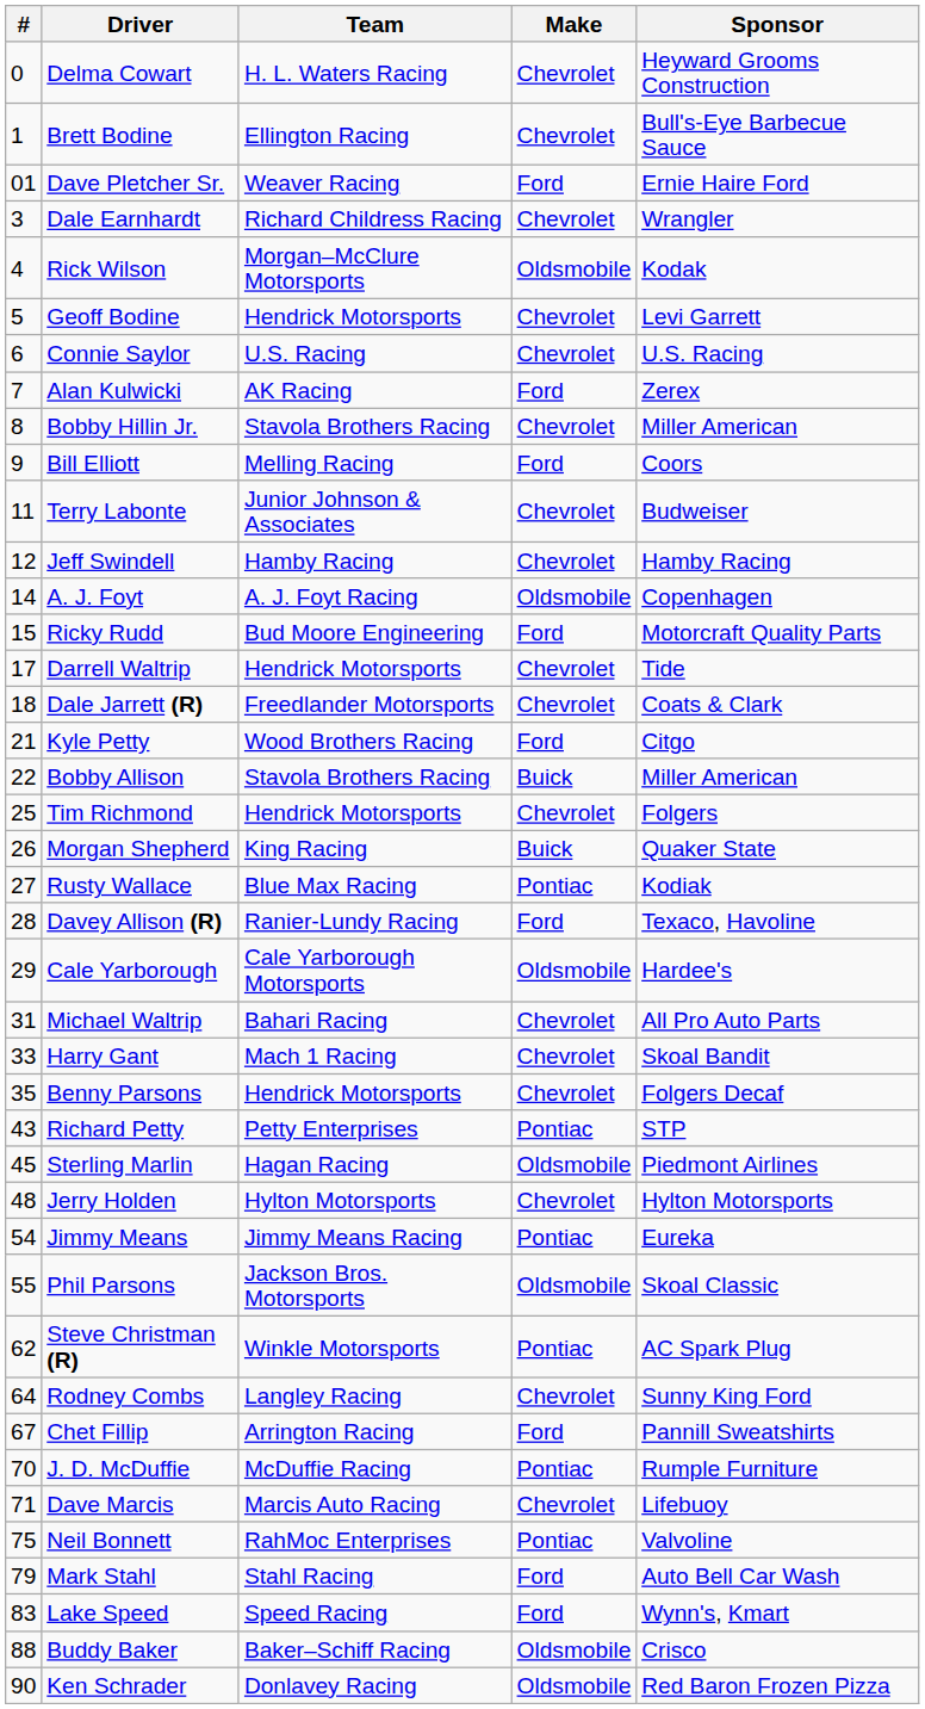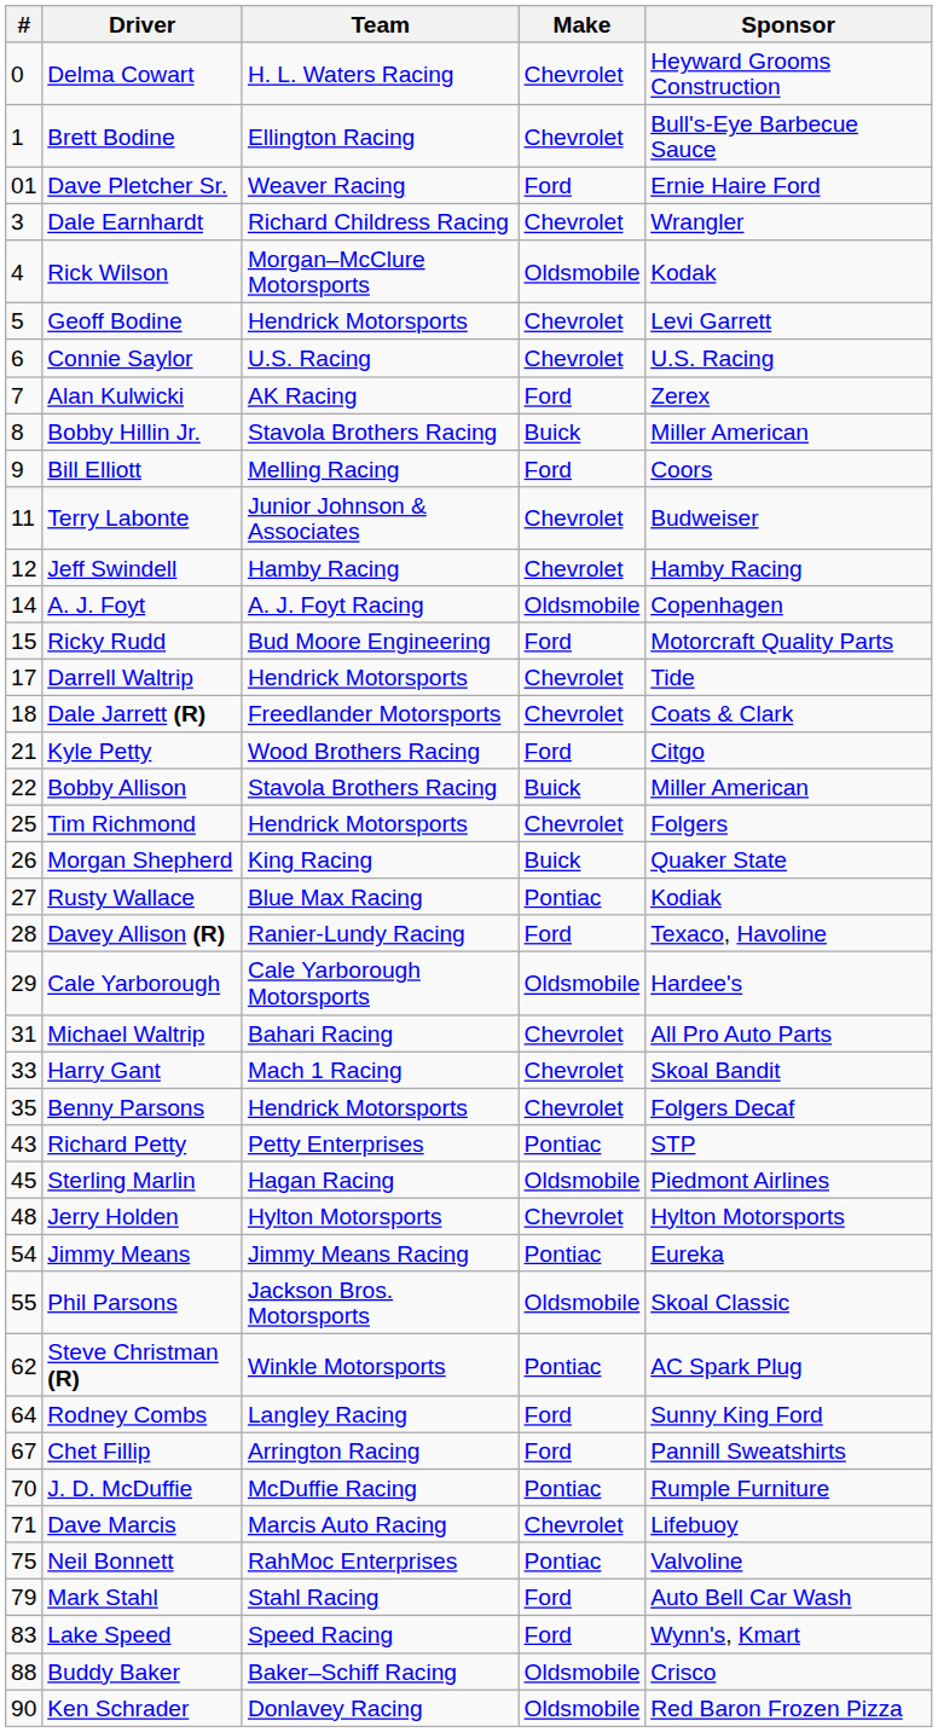 <table class="wikitable" style="font-size:95%">
 <tr>
 <th>#</th>
 <th>Driver</th>
 <th>Team</th>
 <th>Make</th>
 <th>Sponsor</th>
 </tr>
 <tr>
 <td>0</td>
 <td><a href='#'>Delma Cowart</a></td>
 <td><a href='#'>H. L. Waters Racing</a></td>
 <td><a href='#'>Chevrolet</a></td>
 <td><a href='#'>Heyward Grooms Construction</a></td>
 </tr>
 <tr>
 <td>1</td>
 <td><a href='#'>Brett Bodine</a></td>
 <td><a href='#'>Ellington Racing</a></td>
 <td><a href='#'>Chevrolet</a></td>
 <td><a href='#'>Bull's-Eye Barbecue Sauce</a></td>
 </tr>
 <tr>
 <td>01</td>
 <td><a href='#'>Dave Pletcher Sr.</a></td>
 <td><a href='#'>Weaver Racing</a></td>
 <td><a href='#'>Ford</a></td>
 <td><a href='#'>Ernie Haire Ford</a></td>
 </tr>
 <tr>
 <td>3</td>
 <td><a href='#'>Dale Earnhardt</a></td>
 <td><a href='#'>Richard Childress Racing</a></td>
 <td><a href='#'>Chevrolet</a></td>
 <td><a href='#'>Wrangler</a></td>
 </tr>
 <tr>
 <td>4</td>
 <td><a href='#'>Rick Wilson</a></td>
 <td><a href='#'>Morgan–McClure Motorsports</a></td>
 <td><a href='#'>Oldsmobile</a></td>
 <td><a href='#'>Kodak</a></td>
 </tr>
 <tr>
 <td>5</td>
 <td><a href='#'>Geoff Bodine</a></td>
 <td><a href='#'>Hendrick Motorsports</a></td>
 <td><a href='#'>Chevrolet</a></td>
 <td><a href='#'>Levi Garrett</a></td>
 </tr>
 <tr>
 <td>6</td>
 <td><a href='#'>Connie Saylor</a></td>
 <td><a href='#'>U.S. Racing</a></td>
 <td><a href='#'>Chevrolet</a></td>
 <td><a href='#'>U.S. Racing</a></td>
 </tr>
 <tr>
 <td>7</td>
 <td><a href='#'>Alan Kulwicki</a></td>
 <td><a href='#'>AK Racing</a></td>
 <td><a href='#'>Ford</a></td>
 <td><a href='#'>Zerex</a></td>
 </tr>
 <tr>
 <td>8</td>
 <td><a href='#'>Bobby Hillin Jr.</a></td>
 <td><a href='#'>Stavola Brothers Racing</a></td>
-<td><a href='#'>Chevrolet</a></td>
+<td><a href='#'>Buick</a></td>
 <td><a href='#'>Miller American</a></td>
 </tr>
 <tr>
 <td>9</td>
 <td><a href='#'>Bill Elliott</a></td>
 <td><a href='#'>Melling Racing</a></td>
 <td><a href='#'>Ford</a></td>
 <td><a href='#'>Coors</a></td>
 </tr>
 <tr>
 <td>11</td>
 <td><a href='#'>Terry Labonte</a></td>
 <td><a href='#'>Junior Johnson & Associates</a></td>
 <td><a href='#'>Chevrolet</a></td>
 <td><a href='#'>Budweiser</a></td>
 </tr>
 <tr>
 <td>12</td>
 <td><a href='#'>Jeff Swindell</a></td>
 <td><a href='#'>Hamby Racing</a></td>
 <td><a href='#'>Chevrolet</a></td>
 <td><a href='#'>Hamby Racing</a></td>
 </tr>
 <tr>
 <td>14</td>
 <td><a href='#'>A. J. Foyt</a></td>
 <td><a href='#'>A. J. Foyt Racing</a></td>
 <td><a href='#'>Oldsmobile</a></td>
 <td><a href='#'>Copenhagen</a></td>
 </tr>
 <tr>
 <td>15</td>
 <td><a href='#'>Ricky Rudd</a></td>
 <td><a href='#'>Bud Moore Engineering</a></td>
 <td><a href='#'>Ford</a></td>
 <td><a href='#'>Motorcraft Quality Parts</a></td>
 </tr>
 <tr>
 <td>17</td>
 <td><a href='#'>Darrell Waltrip</a></td>
 <td><a href='#'>Hendrick Motorsports</a></td>
 <td><a href='#'>Chevrolet</a></td>
 <td><a href='#'>Tide</a></td>
 </tr>
 <tr>
 <td>18</td>
 <td><a href='#'>Dale Jarrett</a> <strong>(R)</strong></td>
 <td><a href='#'>Freedlander Motorsports</a></td>
 <td><a href='#'>Chevrolet</a></td>
 <td><a href='#'>Coats & Clark</a></td>
 </tr>
 <tr>
 <td>21</td>
 <td><a href='#'>Kyle Petty</a></td>
 <td><a href='#'>Wood Brothers Racing</a></td>
 <td><a href='#'>Ford</a></td>
 <td><a href='#'>Citgo</a></td>
 </tr>
 <tr>
 <td>22</td>
 <td><a href='#'>Bobby Allison</a></td>
 <td><a href='#'>Stavola Brothers Racing</a></td>
 <td><a href='#'>Buick</a></td>
 <td><a href='#'>Miller American</a></td>
 </tr>
 <tr>
 <td>25</td>
 <td><a href='#'>Tim Richmond</a></td>
 <td><a href='#'>Hendrick Motorsports</a></td>
 <td><a href='#'>Chevrolet</a></td>
 <td><a href='#'>Folgers</a></td>
 </tr>
 <tr>
 <td>26</td>
 <td><a href='#'>Morgan Shepherd</a></td>
 <td><a href='#'>King Racing</a></td>
 <td><a href='#'>Buick</a></td>
 <td><a href='#'>Quaker State</a></td>
 </tr>
 <tr>
 <td>27</td>
 <td><a href='#'>Rusty Wallace</a></td>
 <td><a href='#'>Blue Max Racing</a></td>
 <td><a href='#'>Pontiac</a></td>
 <td><a href='#'>Kodiak</a></td>
 </tr>
 <tr>
 <td>28</td>
 <td><a href='#'>Davey Allison</a> <strong>(R)</strong></td>
 <td><a href='#'>Ranier-Lundy Racing</a></td>
 <td><a href='#'>Ford</a></td>
 <td><a href='#'>Texaco</a>, <a href='#'>Havoline</a></td>
 </tr>
 <tr>
 <td>29</td>
 <td><a href='#'>Cale Yarborough</a></td>
 <td><a href='#'>Cale Yarborough Motorsports</a></td>
 <td><a href='#'>Oldsmobile</a></td>
 <td><a href='#'>Hardee's</a></td>
 </tr>
 <tr>
 <td>31</td>
 <td><a href='#'>Michael Waltrip</a></td>
 <td><a href='#'>Bahari Racing</a></td>
 <td><a href='#'>Chevrolet</a></td>
 <td><a href='#'>All Pro Auto Parts</a></td>
 </tr>
 <tr>
 <td>33</td>
 <td><a href='#'>Harry Gant</a></td>
 <td><a href='#'>Mach 1 Racing</a></td>
 <td><a href='#'>Chevrolet</a></td>
 <td><a href='#'>Skoal Bandit</a></td>
 </tr>
 <tr>
 <td>35</td>
 <td><a href='#'>Benny Parsons</a></td>
 <td><a href='#'>Hendrick Motorsports</a></td>
 <td><a href='#'>Chevrolet</a></td>
 <td><a href='#'>Folgers Decaf</a></td>
 </tr>
 <tr>
 <td>43</td>
 <td><a href='#'>Richard Petty</a></td>
 <td><a href='#'>Petty Enterprises</a></td>
 <td><a href='#'>Pontiac</a></td>
 <td><a href='#'>STP</a></td>
 </tr>
 <tr>
 <td>45</td>
 <td><a href='#'>Sterling Marlin</a></td>
 <td><a href='#'>Hagan Racing</a></td>
 <td><a href='#'>Oldsmobile</a></td>
 <td><a href='#'>Piedmont Airlines</a></td>
 </tr>
 <tr>
 <td>48</td>
 <td><a href='#'>Jerry Holden</a></td>
 <td><a href='#'>Hylton Motorsports</a></td>
 <td><a href='#'>Chevrolet</a></td>
 <td><a href='#'>Hylton Motorsports</a></td>
 </tr>
 <tr>
 <td>54</td>
 <td><a href='#'>Jimmy Means</a></td>
 <td><a href='#'>Jimmy Means Racing</a></td>
 <td><a href='#'>Pontiac</a></td>
 <td><a href='#'>Eureka</a></td>
 </tr>
 <tr>
 <td>55</td>
 <td><a href='#'>Phil Parsons</a></td>
 <td><a href='#'>Jackson Bros. Motorsports</a></td>
 <td><a href='#'>Oldsmobile</a></td>
 <td><a href='#'>Skoal Classic</a></td>
 </tr>
 <tr>
 <td>62</td>
 <td><a href='#'>Steve Christman</a> <strong>(R)</strong></td>
 <td><a href='#'>Winkle Motorsports</a></td>
 <td><a href='#'>Pontiac</a></td>
 <td><a href='#'>AC Spark Plug</a></td>
 </tr>
 <tr>
 <td>64</td>
 <td><a href='#'>Rodney Combs</a></td>
 <td><a href='#'>Langley Racing</a></td>
-<td><a href='#'>Chevrolet</a></td>
+<td><a href='#'>Ford</a></td>
 <td><a href='#'>Sunny King Ford</a></td>
 </tr>
 <tr>
 <td>67</td>
 <td><a href='#'>Chet Fillip</a></td>
 <td><a href='#'>Arrington Racing</a></td>
 <td><a href='#'>Ford</a></td>
 <td><a href='#'>Pannill Sweatshirts</a></td>
 </tr>
 <tr>
 <td>70</td>
 <td><a href='#'>J. D. McDuffie</a></td>
 <td><a href='#'>McDuffie Racing</a></td>
 <td><a href='#'>Pontiac</a></td>
 <td><a href='#'>Rumple Furniture</a></td>
 </tr>
 <tr>
 <td>71</td>
 <td><a href='#'>Dave Marcis</a></td>
 <td><a href='#'>Marcis Auto Racing</a></td>
 <td><a href='#'>Chevrolet</a></td>
 <td><a href='#'>Lifebuoy</a></td>
 </tr>
 <tr>
 <td>75</td>
 <td><a href='#'>Neil Bonnett</a></td>
 <td><a href='#'>RahMoc Enterprises</a></td>
 <td><a href='#'>Pontiac</a></td>
 <td><a href='#'>Valvoline</a></td>
 </tr>
 <tr>
 <td>79</td>
 <td><a href='#'>Mark Stahl</a></td>
 <td><a href='#'>Stahl Racing</a></td>
 <td><a href='#'>Ford</a></td>
 <td><a href='#'>Auto Bell Car Wash</a></td>
 </tr>
 <tr>
 <td>83</td>
 <td><a href='#'>Lake Speed</a></td>
 <td><a href='#'>Speed Racing</a></td>
 <td><a href='#'>Ford</a></td>
 <td><a href='#'>Wynn's</a>, <a href='#'>Kmart</a></td>
 </tr>
 <tr>
 <td>88</td>
 <td><a href='#'>Buddy Baker</a></td>
 <td><a href='#'>Baker–Schiff Racing</a></td>
 <td><a href='#'>Oldsmobile</a></td>
 <td><a href='#'>Crisco</a></td>
 </tr>
 <tr>
 <td>90</td>
 <td><a href='#'>Ken Schrader</a></td>
 <td><a href='#'>Donlavey Racing</a></td>
 <td><a href='#'>Oldsmobile</a></td>
 <td><a href='#'>Red Baron Frozen Pizza</a></td>
 </tr>
 </table>
